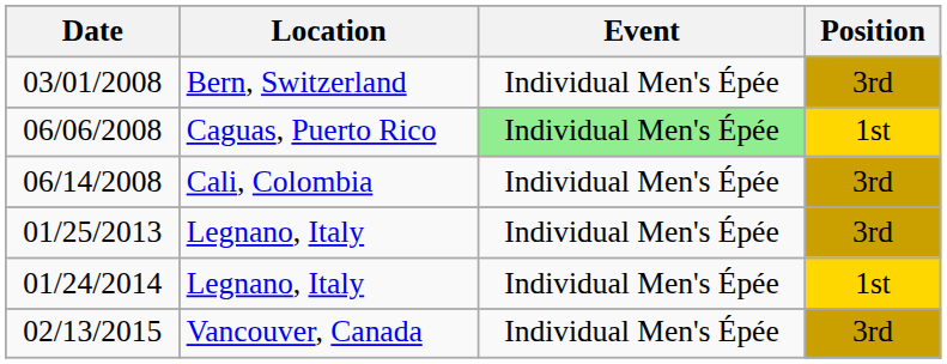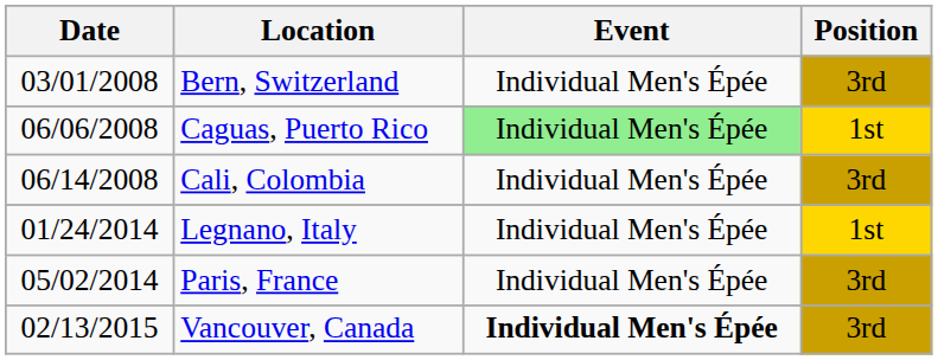 <table class="wikitable" width="50%" style="font-size:90%; text-align:center;">
 <tr>
 <th>Date</th>
 <th>Location</th>
 <th>Event</th>
 <th>Position</th>
 </tr>
 <tr>
 <td>03/01/2008</td>
 <td rowspan="1" align="left"> <a href='#'>Bern</a>, <a href='#'>Switzerland</a></td>
 <td>Individual Men's Épée</td>
 <td bgcolor="caramel">3rd</td>
 </tr>
 <tr>
 <td>06/06/2008</td>
 <td rowspan="1" align="left"> <a href='#'>Caguas</a>, <a href='#'>Puerto Rico</a></td>
 <td style="background: lightgreen;">Individual Men's Épée</td>
 <td bgcolor="gold">1st</td>
 </tr>
 <tr>
 <td>06/14/2008</td>
 <td rowspan="1" align="left"> <a href='#'>Cali</a>, <a href='#'>Colombia</a></td>
 <td>Individual Men's Épée</td>
 <td bgcolor="caramel">3rd</td>
 </tr>
 <tr>
-<td>01/25/2013</td>
-<td rowspan="1" align="left"> <a href='#'>Legnano</a>, <a href='#'>Italy</a></td>
-<td>Individual Men's Épée</td>
-<td bgcolor="caramel">3rd</td>
-</tr>
-<tr>
 <td>01/24/2014</td>
 <td rowspan="1" align="left"> <a href='#'>Legnano</a>, <a href='#'>Italy</a></td>
 <td>Individual Men's Épée</td>
 <td bgcolor="gold">1st</td>
 </tr>
 <tr>
-<td>02/13/2015</td>
-<td rowspan="1" align="left"> <a href='#'>Vancouver</a>, <a href='#'>Canada</a></td>
+<td>05/02/2014</td>
+<td rowspan="1" align="left"> <a href='#'>Paris</a>, <a href='#'>France</a></td>
 <td>Individual Men's Épée</td>
 <td bgcolor="caramel">3rd</td>
 </tr>
+<tr>
+<td>02/13/2015</td>
+<td rowspan="1" align="left"> <a href='#'>Vancouver</a>, <a href='#'>Canada</a></td>
+<td><strong>Individual Men's Épée</strong></td>
+<td bgcolor="caramel">3rd</td>
+</tr>
 </table>
